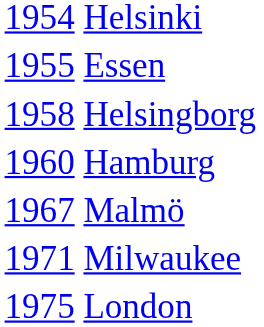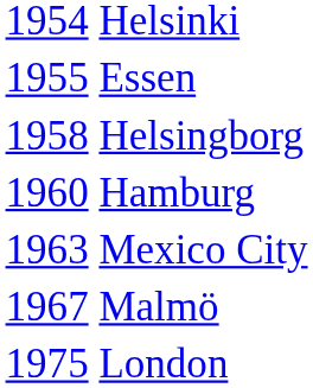 <table>
 <tr>
 <td><a href='#'>1954</a> <a href='#'>Helsinki</a></td>
 <td></td>
 <td></td>
 <td></td>
 </tr>
 <tr>
 <td><a href='#'>1955</a> <a href='#'>Essen</a></td>
 <td></td>
 <td></td>
 <td></td>
 </tr>
 <tr>
 <td><a href='#'>1958</a> <a href='#'>Helsingborg</a></td>
 <td></td>
 <td></td>
 <td></td>
 </tr>
 <tr>
 <td><a href='#'>1960</a> <a href='#'>Hamburg</a></td>
 <td></td>
 <td></td>
 <td></td>
 </tr>
 <tr>
-<td><a href='#'>1967</a> <a href='#'>Malmö</a></td>
+<td><a href='#'>1963</a> <a href='#'>Mexico City</a></td>
 <td></td>
 <td></td>
 <td></td>
 </tr>
 <tr>
-<td><a href='#'>1971</a> <a href='#'>Milwaukee</a></td>
+<td><a href='#'>1967</a> <a href='#'>Malmö</a></td>
 <td></td>
 <td></td>
 <td></td>
 </tr>
 <tr>
 <td><a href='#'>1975</a> <a href='#'>London</a></td>
 <td></td>
 <td></td>
 <td></td>
 </tr>
 </table>
